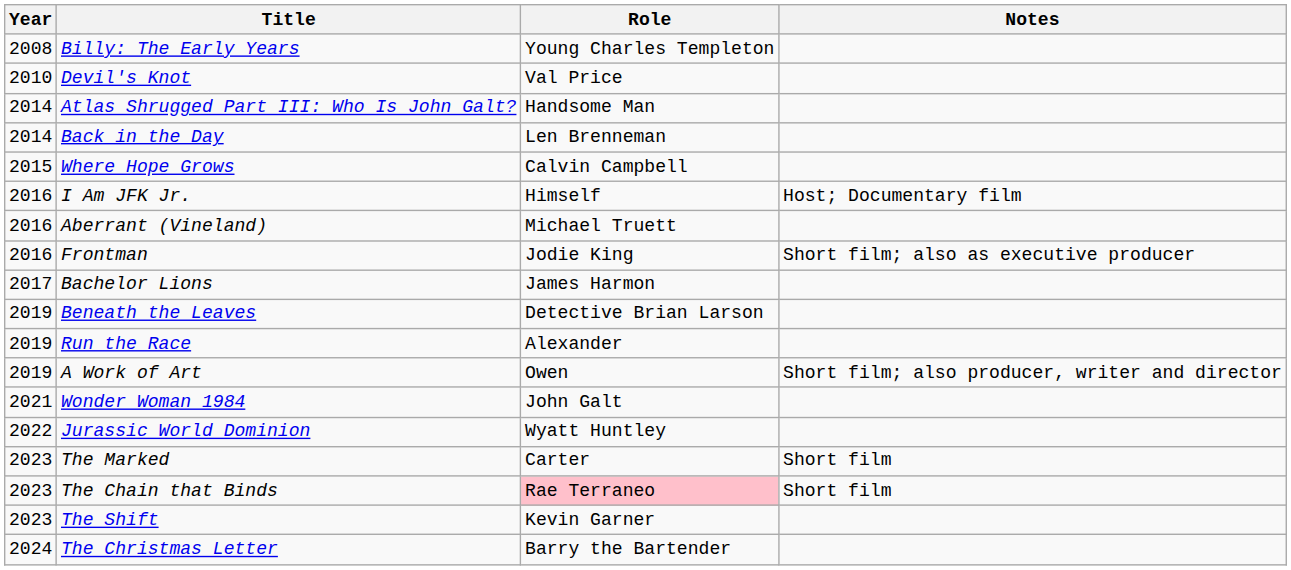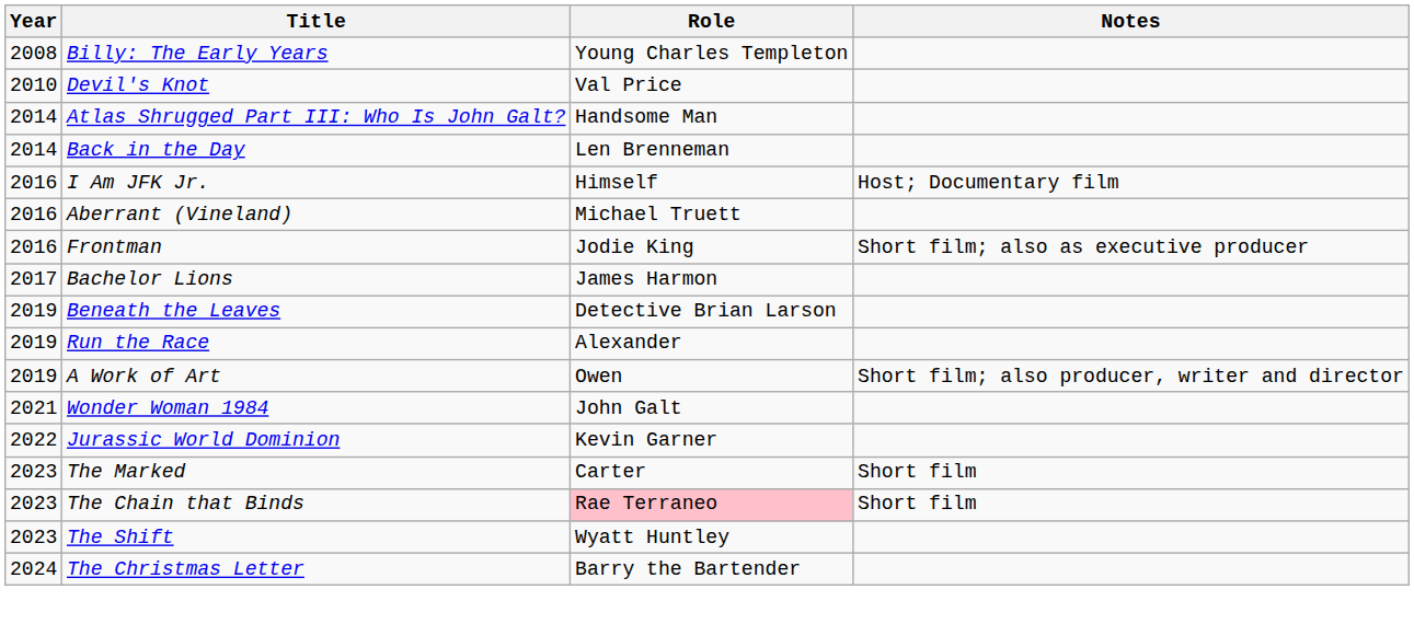 <table class="wikitable sortable">
 <tr>
 <th>Year</th>
 <th>Title</th>
 <th>Role</th>
 <th class="unsortable">Notes</th>
 </tr>
 <tr>
 <td>2008</td>
 <td><em><a href='#'>Billy: The Early Years</a></em></td>
 <td>Young Charles Templeton</td>
 <td></td>
 </tr>
 <tr>
 <td>2010</td>
 <td><em><a href='#'>Devil's Knot</a></em></td>
 <td>Val Price</td>
 <td></td>
 </tr>
 <tr>
 <td>2014</td>
 <td><em><a href='#'>Atlas Shrugged Part III: Who Is John Galt?</a></em></td>
 <td>Handsome Man</td>
 <td></td>
 </tr>
 <tr>
 <td>2014</td>
 <td><em><a href='#'>Back in the Day</a></em></td>
 <td>Len Brenneman</td>
-<td></td>
-</tr>
-<tr>
-<td>2015</td>
-<td><em><a href='#'>Where Hope Grows</a></em></td>
-<td>Calvin Campbell</td>
 <td></td>
 </tr>
 <tr>
 <td>2016</td>
 <td><em>I Am JFK Jr.</em></td>
 <td>Himself</td>
 <td>Host; Documentary film</td>
 </tr>
 <tr>
 <td>2016</td>
 <td><em>Aberrant (Vineland)</em></td>
 <td>Michael Truett</td>
 <td></td>
 </tr>
 <tr>
 <td>2016</td>
 <td><em>Frontman</em></td>
 <td>Jodie King</td>
 <td>Short film; also as executive producer</td>
 </tr>
 <tr>
 <td>2017</td>
 <td><em>Bachelor Lions</em></td>
 <td>James Harmon</td>
 <td></td>
 </tr>
 <tr>
 <td>2019</td>
 <td><em><a href='#'>Beneath the Leaves</a></em></td>
 <td>Detective Brian Larson</td>
 <td></td>
 </tr>
 <tr>
 <td>2019</td>
 <td><em><a href='#'>Run the Race</a></em></td>
 <td>Alexander</td>
 <td></td>
 </tr>
 <tr>
 <td>2019</td>
 <td><em>A Work of Art</em></td>
 <td>Owen</td>
 <td>Short film; also producer, writer and director</td>
 </tr>
 <tr>
 <td>2021</td>
 <td><em><a href='#'>Wonder Woman 1984</a></em></td>
 <td>John Galt</td>
 <td></td>
 </tr>
 <tr>
 <td>2022</td>
 <td><em><a href='#'>Jurassic World Dominion</a></em></td>
-<td>Wyatt Huntley</td>
+<td>Kevin Garner</td>
 <td></td>
 </tr>
 <tr>
 <td>2023</td>
 <td><em>The Marked</em></td>
 <td>Carter</td>
 <td>Short film</td>
 </tr>
 <tr>
 <td>2023</td>
 <td><em>The Chain that Binds</em></td>
 <td style="background: pink;">Rae Terraneo</td>
 <td>Short film</td>
 </tr>
 <tr>
 <td>2023</td>
 <td><em><a href='#'>The Shift</a></em></td>
-<td>Kevin Garner</td>
+<td>Wyatt Huntley</td>
 <td></td>
 </tr>
 <tr>
 <td>2024</td>
 <td><em><a href='#'>The Christmas Letter</a></em></td>
 <td>Barry the Bartender</td>
 <td></td>
 </tr>
 </table>
